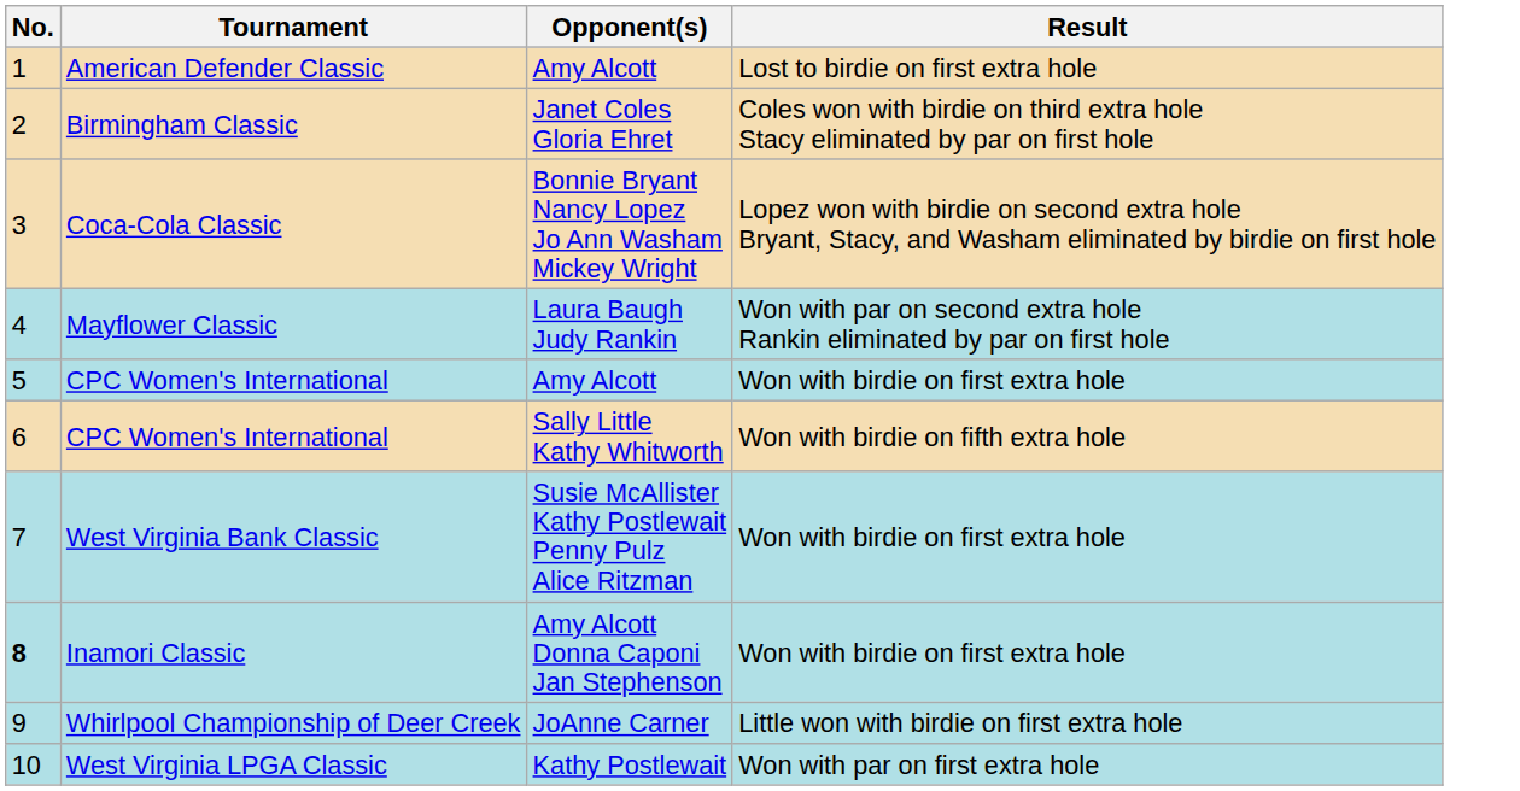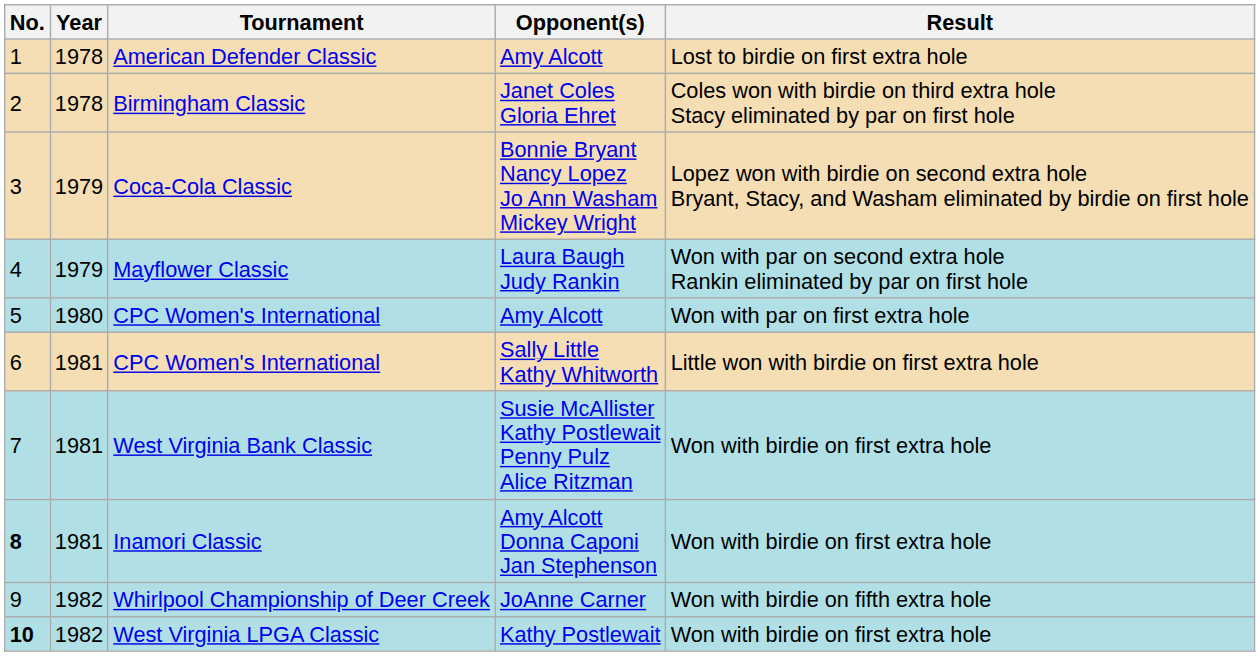 <table class="wikitable" style="font-size:95%;">
 <tr>
 <th>No.</th>
+<th>Year</th>
 <th>Tournament</th>
 <th>Opponent(s)</th>
 <th>Result</th>
 </tr>
 <tr style="background:#F5DEB3;">
 <td>1</td>
+<td>1978</td>
 <td><a href='#'>American Defender Classic</a></td>
 <td> <a href='#'>Amy Alcott</a></td>
 <td>Lost to birdie on first extra hole</td>
 </tr>
 <tr style="background:#F5DEB3;">
 <td>2</td>
+<td>1978</td>
 <td><a href='#'>Birmingham Classic</a></td>
 <td> <a href='#'>Janet Coles</a><br> <a href='#'>Gloria Ehret</a></td>
 <td>Coles won with birdie on third extra hole<br>Stacy eliminated by par on first hole</td>
 </tr>
 <tr style="background:#F5DEB3;">
 <td>3</td>
+<td>1979</td>
 <td><a href='#'>Coca-Cola Classic</a></td>
 <td> <a href='#'>Bonnie Bryant</a><br> <a href='#'>Nancy Lopez</a><br> <a href='#'>Jo Ann Washam</a><br> <a href='#'>Mickey Wright</a></td>
 <td>Lopez won with birdie on second extra hole<br>Bryant, Stacy, and Washam eliminated by birdie on first hole</td>
 </tr>
 <tr style="background:#B0E0E6;">
 <td>4</td>
+<td>1979</td>
 <td><a href='#'>Mayflower Classic</a></td>
 <td> <a href='#'>Laura Baugh</a><br> <a href='#'>Judy Rankin</a></td>
 <td>Won with par on second extra hole<br>Rankin eliminated by par on first hole</td>
 </tr>
 <tr style="background:#B0E0E6;">
 <td>5</td>
+<td>1980</td>
 <td><a href='#'>CPC Women's International</a></td>
 <td> <a href='#'>Amy Alcott</a></td>
-<td>Won with birdie on first extra hole</td>
+<td>Won with par on first extra hole</td>
 </tr>
 <tr style="background:#F5DEB3;">
 <td>6</td>
+<td>1981</td>
 <td><a href='#'>CPC Women's International</a></td>
 <td> <a href='#'>Sally Little</a><br> <a href='#'>Kathy Whitworth</a></td>
-<td>Won with birdie on fifth extra hole</td>
+<td>Little won with birdie on first extra hole</td>
 </tr>
 <tr style="background:#B0E0E6;">
 <td>7</td>
+<td>1981</td>
 <td><a href='#'>West Virginia Bank Classic</a></td>
 <td> <a href='#'>Susie McAllister</a><br> <a href='#'>Kathy Postlewait</a><br> <a href='#'>Penny Pulz</a><br> <a href='#'>Alice Ritzman</a></td>
 <td>Won with birdie on first extra hole</td>
 </tr>
 <tr style="background:#B0E0E6;">
 <td><strong>8</strong></td>
+<td>1981</td>
 <td><a href='#'>Inamori Classic</a></td>
 <td> <a href='#'>Amy Alcott</a><br> <a href='#'>Donna Caponi</a><br> <a href='#'>Jan Stephenson</a></td>
 <td>Won with birdie on first extra hole</td>
 </tr>
 <tr style="background:#B0E0E6;">
 <td>9</td>
+<td>1982</td>
 <td><a href='#'>Whirlpool Championship of Deer Creek</a></td>
 <td> <a href='#'>JoAnne Carner</a></td>
-<td>Little won with birdie on first extra hole</td>
+<td>Won with birdie on fifth extra hole</td>
 </tr>
 <tr style="background:#B0E0E6;">
-<td>10</td>
+<td><strong>10</strong></td>
+<td>1982</td>
 <td><a href='#'>West Virginia LPGA Classic</a></td>
 <td> <a href='#'>Kathy Postlewait</a></td>
-<td>Won with par on first extra hole</td>
+<td>Won with birdie on first extra hole</td>
 </tr>
 </table>
